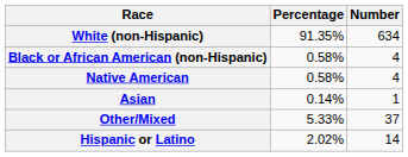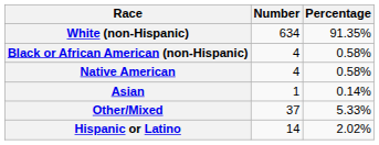 <table class="wikitable" style="text-align:right">
 <tr>
 <th scope="col">Race</th>
+<th scope="col">Number</th>
 <th scope="col">Percentage</th>
-<th scope="col">Number</th>
 </tr>
 <tr>
 <th scope="row"><a href='#'>White</a> (non-Hispanic)</th>
+<td>634</td>
 <td>91.35%</td>
-<td>634</td>
 </tr>
 <tr>
 <th scope="row"><a href='#'>Black or African American</a> (non-Hispanic)</th>
+<td>4</td>
 <td>0.58%</td>
-<td>4</td>
 </tr>
 <tr>
 <th scope="row"><a href='#'>Native American</a></th>
+<td>4</td>
 <td>0.58%</td>
-<td>4</td>
 </tr>
 <tr>
 <th scope="row"><a href='#'>Asian</a></th>
+<td>1</td>
 <td>0.14%</td>
-<td>1</td>
 </tr>
 <tr>
 <th scope="row"><a href='#'>Other/Mixed</a></th>
+<td>37</td>
 <td>5.33%</td>
-<td>37</td>
 </tr>
 <tr>
 <th scope="row"><a href='#'>Hispanic</a> or <a href='#'>Latino</a></th>
+<td>14</td>
 <td>2.02%</td>
-<td>14</td>
 </tr>
 </table>
